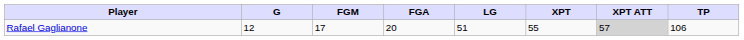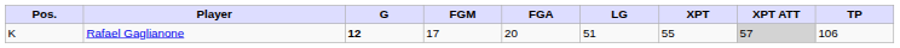 <table class="wikitable sortable">
 <tr>
+<th style="background:#ddf; width:6%;">Pos.</th>
 <th style="background:#ddf; width:20%;">Player</th>
 <th style="background:#ddf; width:6%;">G</th>
 <th style="background:#ddf; width:6%;">FGM</th>
 <th style="background:#ddf; width:6%;">FGA</th>
 <th style="background:#ddf; width:6%;">LG</th>
 <th style="background:#ddf; width:6%;">XPT</th>
 <th style="background:#ddf; width:6%;">XPT ATT</th>
 <th style="background:#ddf; width:6%;">TP</th>
 </tr>
 <tr>
+<td>K</td>
 <td><a href='#'>Rafael Gaglianone</a></td>
-<td>12</td>
+<td><strong>12</strong></td>
 <td>17</td>
 <td>20</td>
 <td>51</td>
 <td>55</td>
 <td style="background: lightgrey;">57</td>
 <td>106</td>
 </tr>
 </table>
